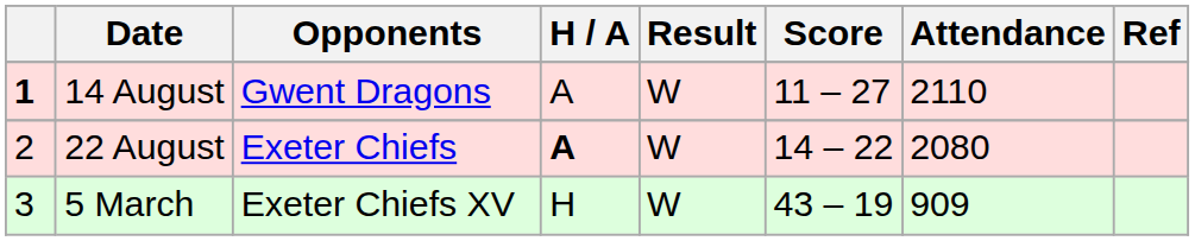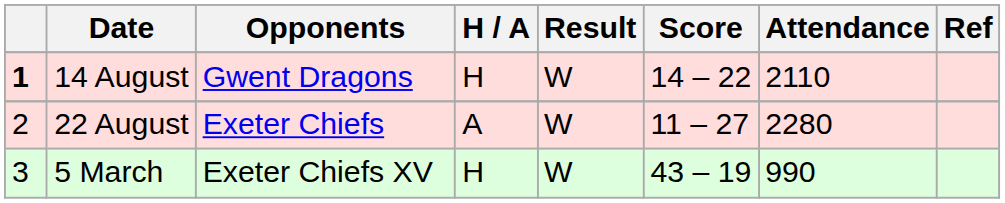 <table class="wikitable" style="text-align:left">
 <tr>
 <th width="15"></th>
 <th>Date</th>
 <th width="130">Opponents</th>
 <th>H / A</th>
 <th>Result</th>
 <th>Score</th>
 <th>Attendance</th>
 <th>Ref</th>
 </tr>
 <tr>
 </tr>
 <tr bgcolor="#ffdddd">
 <td><strong>1</strong></td>
 <td>14 August</td>
 <td><a href='#'>Gwent Dragons</a></td>
-<td>A</td>
+<td>H</td>
 <td>W</td>
-<td>11 – 27</td>
+<td>14 – 22</td>
 <td>2110</td>
 <td></td>
 </tr>
 <tr>
 </tr>
 <tr bgcolor="#ffdddd">
 <td>2</td>
 <td>22 August</td>
 <td><a href='#'>Exeter Chiefs</a></td>
-<td><strong>A</strong></td>
+<td>A</td>
 <td>W</td>
-<td>14 – 22</td>
-<td>2080</td>
+<td>11 – 27</td>
+<td>2280</td>
 <td></td>
 </tr>
 <tr bgcolor="#ddffdd">
 <td>3</td>
 <td>5 March</td>
 <td>Exeter Chiefs XV</td>
 <td>H</td>
 <td>W</td>
 <td>43 – 19</td>
-<td>909</td>
+<td>990</td>
 <td></td>
 </tr>
 </table>
